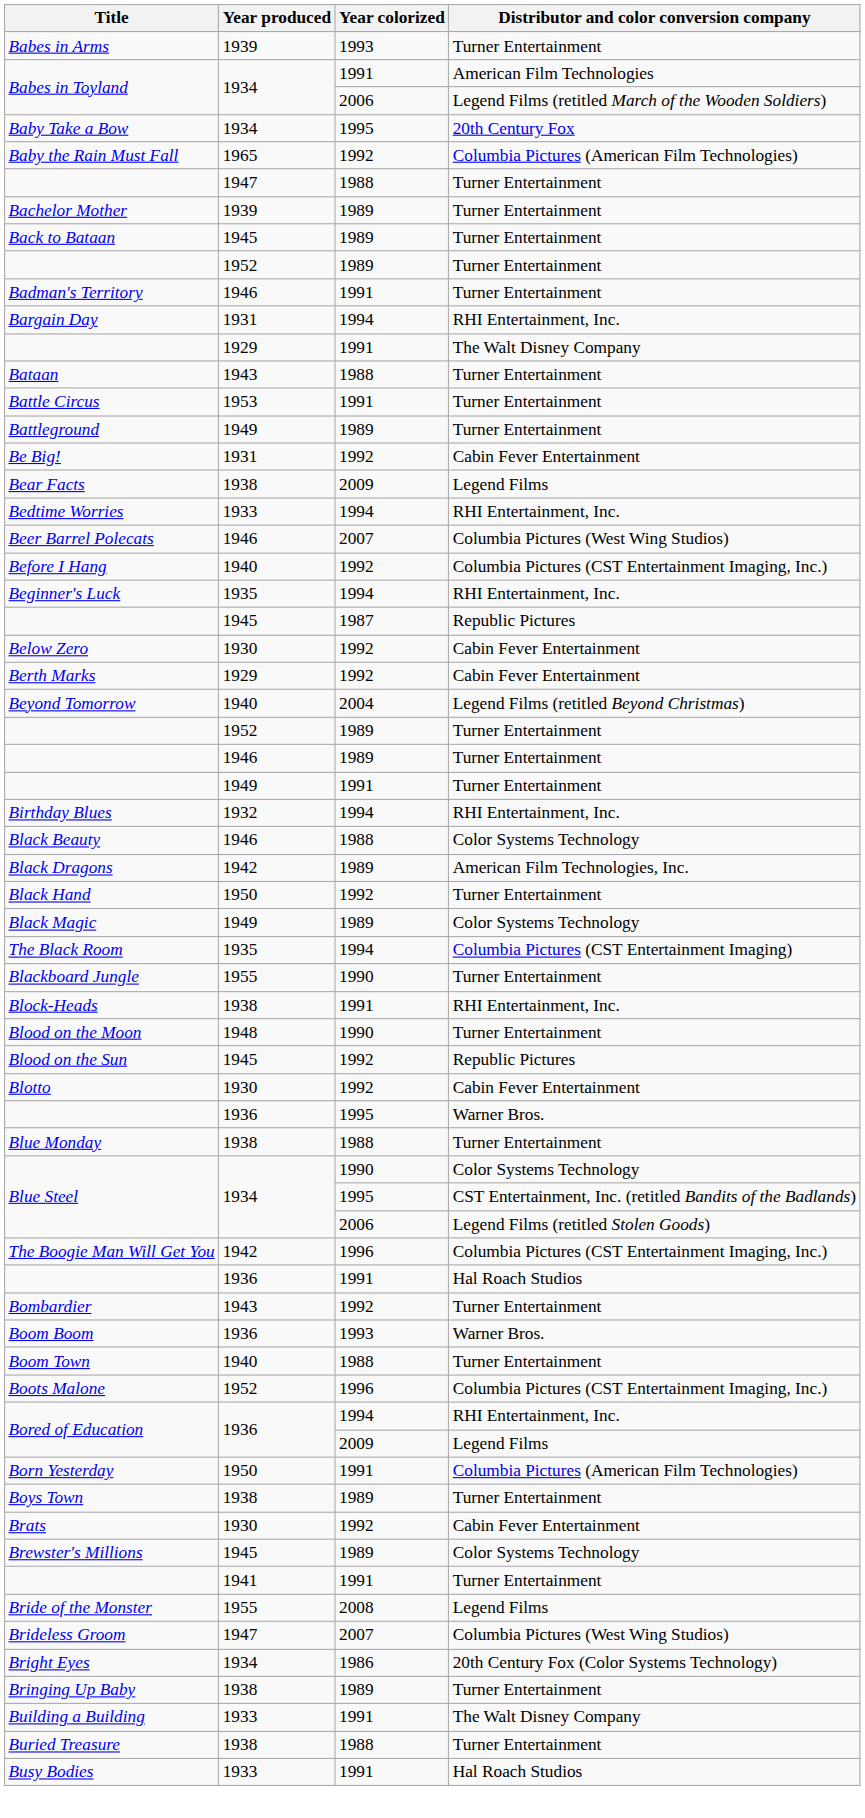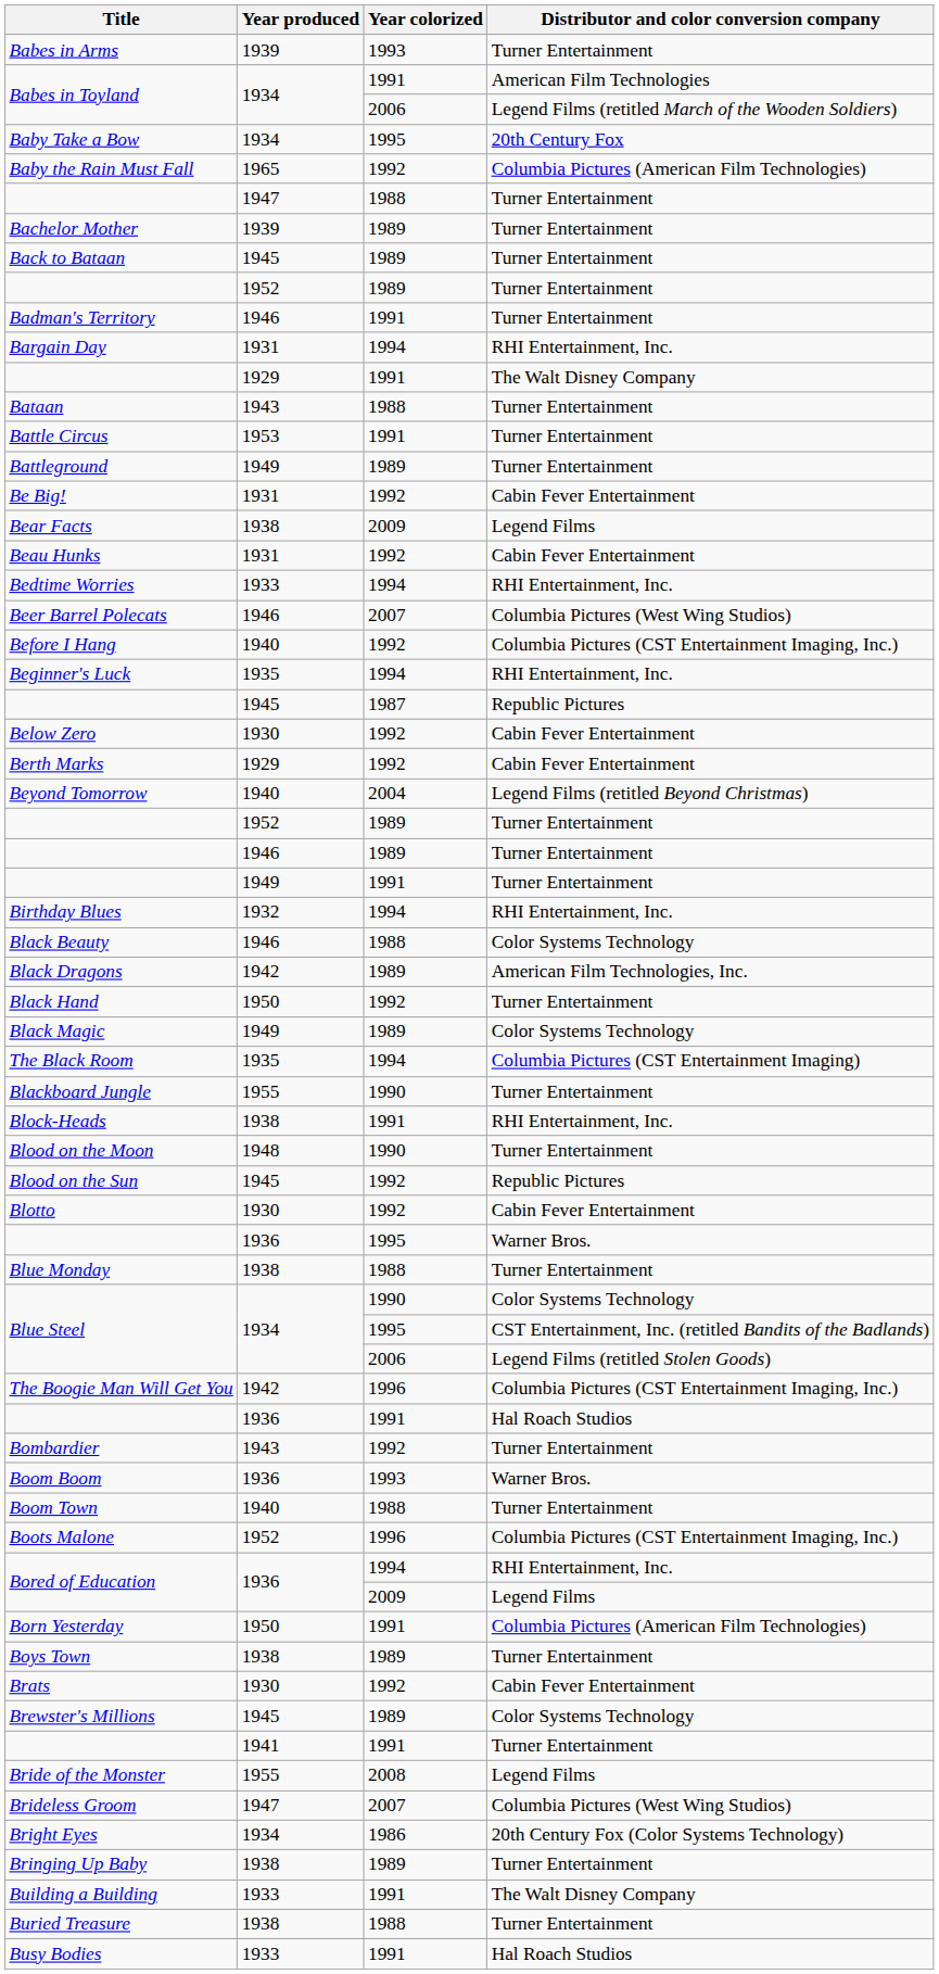 <table class="wikitable sortable">
 <tr>
 <th>Title</th>
 <th>Year produced</th>
 <th>Year colorized</th>
 <th>Distributor and color conversion company</th>
 </tr>
 <tr>
 <td><em><a href='#'>Babes in Arms</a></em></td>
 <td>1939</td>
 <td>1993</td>
 <td>Turner Entertainment</td>
 </tr>
 <tr>
 <td rowspan="2"><em><a href='#'>Babes in Toyland</a></em></td>
 <td rowspan="2">1934</td>
 <td>1991</td>
 <td>American Film Technologies</td>
 </tr>
 <tr>
 <td>2006</td>
 <td>Legend Films (retitled <em>March of the Wooden Soldiers</em>)</td>
 </tr>
 <tr>
 <td><em><a href='#'>Baby Take a Bow</a></em></td>
 <td>1934</td>
 <td>1995</td>
 <td><a href='#'>20th Century Fox</a></td>
 </tr>
 <tr>
 <td><em><a href='#'>Baby the Rain Must Fall</a></em></td>
 <td>1965</td>
 <td>1992</td>
 <td><a href='#'>Columbia Pictures</a> (American Film Technologies)</td>
 </tr>
 <tr>
 <td><em></em></td>
 <td>1947</td>
 <td>1988</td>
 <td>Turner Entertainment</td>
 </tr>
 <tr>
 <td><em><a href='#'>Bachelor Mother</a></em></td>
 <td>1939</td>
 <td>1989</td>
 <td>Turner Entertainment</td>
 </tr>
 <tr>
 <td><em><a href='#'>Back to Bataan</a></em></td>
 <td>1945</td>
 <td>1989</td>
 <td>Turner Entertainment</td>
 </tr>
 <tr>
 <td><em></em></td>
 <td>1952</td>
 <td>1989</td>
 <td>Turner Entertainment</td>
 </tr>
 <tr>
 <td><em><a href='#'>Badman's Territory</a></em></td>
 <td>1946</td>
 <td>1991</td>
 <td>Turner Entertainment</td>
 </tr>
 <tr>
 <td><em><a href='#'>Bargain Day</a></em></td>
 <td>1931</td>
 <td>1994</td>
 <td>RHI Entertainment, Inc.</td>
 </tr>
 <tr>
 <td><em></em></td>
 <td>1929</td>
 <td>1991</td>
 <td>The Walt Disney Company</td>
 </tr>
 <tr>
 <td><em><a href='#'>Bataan</a></em></td>
 <td>1943</td>
 <td>1988</td>
 <td>Turner Entertainment</td>
 </tr>
 <tr>
 <td><em><a href='#'>Battle Circus</a></em></td>
 <td>1953</td>
 <td>1991</td>
 <td>Turner Entertainment</td>
 </tr>
 <tr>
 <td><em><a href='#'>Battleground</a></em></td>
 <td>1949</td>
 <td>1989</td>
 <td>Turner Entertainment</td>
 </tr>
 <tr>
 <td><em><a href='#'>Be Big!</a></em></td>
 <td>1931</td>
 <td>1992</td>
 <td>Cabin Fever Entertainment</td>
 </tr>
 <tr>
 <td><em><a href='#'>Bear Facts</a></em></td>
 <td>1938</td>
 <td>2009</td>
 <td>Legend Films</td>
+</tr>
+<tr>
+<td><em><a href='#'>Beau Hunks</a></em></td>
+<td>1931</td>
+<td>1992</td>
+<td>Cabin Fever Entertainment</td>
 </tr>
 <tr>
 <td><em><a href='#'>Bedtime Worries</a></em></td>
 <td>1933</td>
 <td>1994</td>
 <td>RHI Entertainment, Inc.</td>
 </tr>
 <tr>
 <td><em><a href='#'>Beer Barrel Polecats</a></em></td>
 <td>1946</td>
 <td>2007</td>
 <td>Columbia Pictures (West Wing Studios)</td>
 </tr>
 <tr>
 <td><em><a href='#'>Before I Hang</a></em></td>
 <td>1940</td>
 <td>1992</td>
 <td>Columbia Pictures (CST Entertainment Imaging, Inc.)</td>
 </tr>
 <tr>
 <td><em><a href='#'>Beginner's Luck</a></em></td>
 <td>1935</td>
 <td>1994</td>
 <td>RHI Entertainment, Inc.</td>
 </tr>
 <tr>
 <td><em></em></td>
 <td>1945</td>
 <td>1987</td>
 <td>Republic Pictures</td>
 </tr>
 <tr>
 <td><em><a href='#'>Below Zero</a></em></td>
 <td>1930</td>
 <td>1992</td>
 <td>Cabin Fever Entertainment</td>
 </tr>
 <tr>
 <td><em><a href='#'>Berth Marks</a></em></td>
 <td>1929</td>
 <td>1992</td>
 <td>Cabin Fever Entertainment</td>
 </tr>
 <tr>
 <td><em><a href='#'>Beyond Tomorrow</a></em></td>
 <td>1940</td>
 <td>2004</td>
 <td>Legend Films (retitled <em>Beyond Christmas</em>)</td>
 </tr>
 <tr>
 <td><em></em></td>
 <td>1952</td>
 <td>1989</td>
 <td>Turner Entertainment</td>
 </tr>
 <tr>
 <td><em></em></td>
 <td>1946</td>
 <td>1989</td>
 <td>Turner Entertainment</td>
 </tr>
 <tr>
 <td><em></em></td>
 <td>1949</td>
 <td>1991</td>
 <td>Turner Entertainment</td>
 </tr>
 <tr>
 <td><em><a href='#'>Birthday Blues</a></em></td>
 <td>1932</td>
 <td>1994</td>
 <td>RHI Entertainment, Inc.</td>
 </tr>
 <tr>
 <td><em><a href='#'>Black Beauty</a></em></td>
 <td>1946</td>
 <td>1988</td>
 <td>Color Systems Technology</td>
 </tr>
 <tr>
 <td><em><a href='#'>Black Dragons</a></em></td>
 <td>1942</td>
 <td>1989</td>
 <td>American Film Technologies, Inc.</td>
 </tr>
 <tr>
 <td><em><a href='#'>Black Hand</a></em></td>
 <td>1950</td>
 <td>1992</td>
 <td>Turner Entertainment</td>
 </tr>
 <tr>
 <td><em><a href='#'>Black Magic</a></em></td>
 <td>1949</td>
 <td>1989</td>
 <td>Color Systems Technology</td>
 </tr>
 <tr>
 <td><em><a href='#'>The Black Room</a></em></td>
 <td>1935</td>
 <td>1994</td>
 <td><a href='#'>Columbia Pictures</a> (CST Entertainment Imaging)</td>
 </tr>
 <tr>
 <td><em><a href='#'>Blackboard Jungle</a></em></td>
 <td>1955</td>
 <td>1990</td>
 <td>Turner Entertainment</td>
 </tr>
 <tr>
 <td><em><a href='#'>Block-Heads</a></em></td>
 <td>1938</td>
 <td>1991</td>
 <td>RHI Entertainment, Inc.</td>
 </tr>
 <tr>
 <td><em><a href='#'>Blood on the Moon</a></em></td>
 <td>1948</td>
 <td>1990</td>
 <td>Turner Entertainment</td>
 </tr>
 <tr>
 <td><em><a href='#'>Blood on the Sun</a></em></td>
 <td>1945</td>
 <td>1992</td>
 <td>Republic Pictures</td>
 </tr>
 <tr>
 <td><em><a href='#'>Blotto</a></em></td>
 <td>1930</td>
 <td>1992</td>
 <td>Cabin Fever Entertainment</td>
 </tr>
 <tr>
 <td><em></em></td>
 <td>1936</td>
 <td>1995</td>
 <td>Warner Bros.</td>
 </tr>
 <tr>
 <td><em><a href='#'>Blue Monday</a></em></td>
 <td>1938</td>
 <td>1988</td>
 <td>Turner Entertainment</td>
 </tr>
 <tr>
 <td rowspan="3"><em><a href='#'>Blue Steel</a></em></td>
 <td rowspan="3">1934</td>
 <td>1990</td>
 <td>Color Systems Technology</td>
 </tr>
 <tr>
 <td>1995</td>
 <td>CST Entertainment, Inc. (retitled <em>Bandits of the Badlands</em>)</td>
 </tr>
 <tr>
 <td>2006</td>
 <td>Legend Films (retitled <em>Stolen Goods</em>)</td>
 </tr>
 <tr>
 <td><em><a href='#'>The Boogie Man Will Get You</a></em></td>
 <td>1942</td>
 <td>1996</td>
 <td>Columbia Pictures (CST Entertainment Imaging, Inc.)</td>
 </tr>
 <tr>
 <td><em></em></td>
 <td>1936</td>
 <td>1991</td>
 <td>Hal Roach Studios</td>
 </tr>
 <tr>
 <td><em><a href='#'>Bombardier</a></em></td>
 <td>1943</td>
 <td>1992</td>
 <td>Turner Entertainment</td>
 </tr>
 <tr>
 <td><em><a href='#'>Boom Boom</a></em></td>
 <td>1936</td>
 <td>1993</td>
 <td>Warner Bros.</td>
 </tr>
 <tr>
 <td><em><a href='#'>Boom Town</a></em></td>
 <td>1940</td>
 <td>1988</td>
 <td>Turner Entertainment</td>
 </tr>
 <tr>
 <td><em><a href='#'>Boots Malone</a></em></td>
 <td>1952</td>
 <td>1996</td>
 <td>Columbia Pictures (CST Entertainment Imaging, Inc.)</td>
 </tr>
 <tr>
 <td rowspan="2"><em><a href='#'>Bored of Education</a></em></td>
 <td rowspan="2">1936</td>
 <td>1994</td>
 <td>RHI Entertainment, Inc.</td>
 </tr>
 <tr>
 <td>2009</td>
 <td>Legend Films</td>
 </tr>
 <tr>
 <td><em><a href='#'>Born Yesterday</a></em></td>
 <td>1950</td>
 <td>1991</td>
 <td><a href='#'>Columbia Pictures</a> (American Film Technologies)</td>
 </tr>
 <tr>
 <td><em><a href='#'>Boys Town</a></em></td>
 <td>1938</td>
 <td>1989</td>
 <td>Turner Entertainment</td>
 </tr>
 <tr>
 <td><em><a href='#'>Brats</a></em></td>
 <td>1930</td>
 <td>1992</td>
 <td>Cabin Fever Entertainment</td>
 </tr>
 <tr>
 <td><em><a href='#'>Brewster's Millions</a></em></td>
 <td>1945</td>
 <td>1989</td>
 <td>Color Systems Technology</td>
 </tr>
 <tr>
 <td><em></em></td>
 <td>1941</td>
 <td>1991</td>
 <td>Turner Entertainment</td>
 </tr>
 <tr>
 <td><em><a href='#'>Bride of the Monster</a></em></td>
 <td>1955</td>
 <td>2008</td>
 <td>Legend Films</td>
 </tr>
 <tr>
 <td><em><a href='#'>Brideless Groom</a></em></td>
 <td>1947</td>
 <td>2007</td>
 <td>Columbia Pictures (West Wing Studios)</td>
 </tr>
 <tr>
 <td><em><a href='#'>Bright Eyes</a></em></td>
 <td>1934</td>
 <td>1986</td>
 <td>20th Century Fox (Color Systems Technology)</td>
 </tr>
 <tr>
 <td><em><a href='#'>Bringing Up Baby</a></em></td>
 <td>1938</td>
 <td>1989</td>
 <td>Turner Entertainment</td>
 </tr>
 <tr>
 <td><em><a href='#'>Building a Building</a></em></td>
 <td>1933</td>
 <td>1991</td>
 <td>The Walt Disney Company</td>
 </tr>
 <tr>
 <td><em><a href='#'>Buried Treasure</a></em></td>
 <td>1938</td>
 <td>1988</td>
 <td>Turner Entertainment</td>
 </tr>
 <tr>
 <td><em><a href='#'>Busy Bodies</a></em></td>
 <td>1933</td>
 <td>1991</td>
 <td>Hal Roach Studios</td>
 </tr>
 </table>
